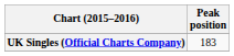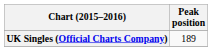 <table class="wikitable sortable plainrowheaders" style="text-align:center">
 <tr>
 <th>Chart (2015–2016)</th>
 <th>Peak<br>position</th>
 </tr>
 <tr>
 </tr>
 <tr>
 </tr>
 <tr>
 </tr>
 <tr>
 </tr>
 <tr>
 </tr>
 <tr>
 </tr>
 <tr>
 <th scope="row">UK Singles (<a href='#'>Official Charts Company</a>)</th>
-<td>183</td>
+<td>189</td>
 </tr>
 <tr>
 </tr>
 <tr>
 </tr>
 <tr>
 </tr>
 <tr>
 </tr>
 <tr>
 </tr>
 </table>
